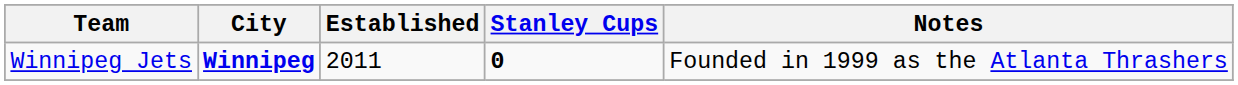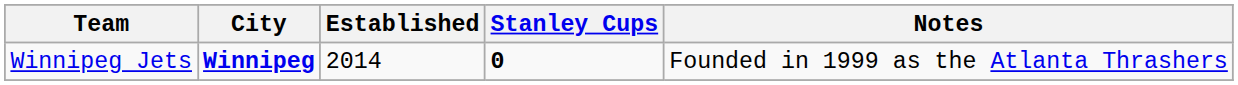 <table class="wikitable">
 <tr>
 <th>Team</th>
 <th>City</th>
 <th>Established</th>
 <th><a href='#'>Stanley Cups</a></th>
 <th>Notes</th>
 </tr>
 <tr>
 <td><a href='#'>Winnipeg Jets</a></td>
 <td><strong><a href='#'>Winnipeg</a></strong></td>
-<td>2011</td>
+<td>2014</td>
 <td><strong>0</strong></td>
 <td>Founded in 1999 as the <a href='#'>Atlanta Thrashers</a></td>
 </tr>
 </table>
